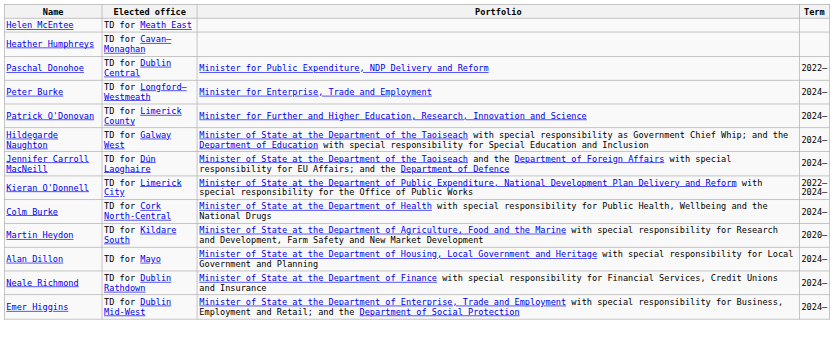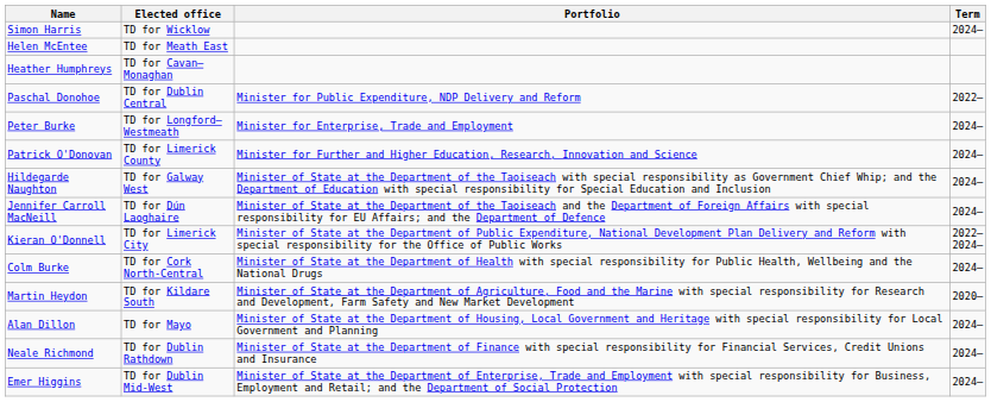 <table class="wikitable">
 <tr>
 <th>Name</th>
 <th>Elected office</th>
 <th>Portfolio</th>
 <th>Term</th>
+</tr>
+<tr>
+<td><a href='#'>Simon Harris</a></td>
+<td>TD for <a href='#'>Wicklow</a></td>
+<td></td>
+<td>2024–</td>
 </tr>
 <tr>
 <td><a href='#'>Helen McEntee</a></td>
 <td>TD for <a href='#'>Meath East</a></td>
 <td></td>
 <td></td>
 </tr>
 <tr>
 <td><a href='#'>Heather Humphreys</a></td>
 <td>TD for <a href='#'>Cavan–Monaghan</a></td>
 <td></td>
 <td></td>
 </tr>
 <tr>
 <td><a href='#'>Paschal Donohoe</a></td>
 <td>TD for <a href='#'>Dublin Central</a></td>
 <td><a href='#'>Minister for Public Expenditure, NDP Delivery and Reform</a></td>
 <td>2022–</td>
 </tr>
 <tr>
 <td><a href='#'>Peter Burke</a></td>
 <td>TD for <a href='#'>Longford–Westmeath</a></td>
 <td><a href='#'>Minister for Enterprise, Trade and Employment</a></td>
 <td>2024–</td>
 </tr>
 <tr>
 <td><a href='#'>Patrick O'Donovan</a></td>
 <td>TD for <a href='#'>Limerick County</a></td>
 <td><a href='#'>Minister for Further and Higher Education, Research, Innovation and Science</a></td>
 <td>2024–</td>
 </tr>
 <tr>
 <td><a href='#'>Hildegarde Naughton</a></td>
 <td>TD for <a href='#'>Galway West</a></td>
 <td><a href='#'>Minister of State at the Department of the Taoiseach</a> with special responsibility as Government Chief Whip; and the <a href='#'>Department of Education</a> with special responsibility for Special Education and Inclusion</td>
 <td>2024–</td>
 </tr>
 <tr>
 <td><a href='#'>Jennifer Carroll MacNeill</a></td>
 <td>TD for <a href='#'>Dún Laoghaire</a></td>
 <td><a href='#'>Minister of State at the Department of the Taoiseach</a> and the <a href='#'>Department of Foreign Affairs</a> with special responsibility for EU Affairs; and the <a href='#'>Department of Defence</a></td>
 <td>2024–</td>
 </tr>
 <tr>
 <td><a href='#'>Kieran O'Donnell</a></td>
 <td>TD for <a href='#'>Limerick City</a></td>
 <td><a href='#'>Minister of State at the Department of Public Expenditure, National Development Plan Delivery and Reform</a> with special responsibility for the Office of Public Works</td>
 <td>2022–<br>2024–</td>
 </tr>
 <tr>
 <td><a href='#'>Colm Burke</a></td>
 <td>TD for <a href='#'>Cork North-Central</a></td>
 <td><a href='#'>Minister of State at the Department of Health</a> with special responsibility for Public Health, Wellbeing and the National Drugs</td>
 <td>2024–</td>
 </tr>
 <tr>
 <td><a href='#'>Martin Heydon</a></td>
 <td>TD for <a href='#'>Kildare South</a></td>
 <td><a href='#'>Minister of State at the Department of Agriculture, Food and the Marine</a> with special responsibility for Research and Development, Farm Safety and New Market Development</td>
 <td>2020–</td>
 </tr>
 <tr>
 <td><a href='#'>Alan Dillon</a></td>
 <td>TD for <a href='#'>Mayo</a></td>
 <td><a href='#'>Minister of State at the Department of Housing, Local Government and Heritage</a> with special responsibility for Local Government and Planning</td>
 <td>2024–</td>
 </tr>
 <tr>
 <td><a href='#'>Neale Richmond</a></td>
 <td>TD for <a href='#'>Dublin Rathdown</a></td>
 <td><a href='#'>Minister of State at the Department of Finance</a> with special responsibility for Financial Services, Credit Unions and Insurance</td>
 <td>2024–</td>
 </tr>
 <tr>
 <td><a href='#'>Emer Higgins</a></td>
 <td>TD for <a href='#'>Dublin Mid-West</a></td>
 <td><a href='#'>Minister of State at the Department of Enterprise, Trade and Employment</a> with special responsibility for Business, Employment and Retail; and the <a href='#'>Department of Social Protection</a></td>
 <td>2024–</td>
 </tr>
 </table>
